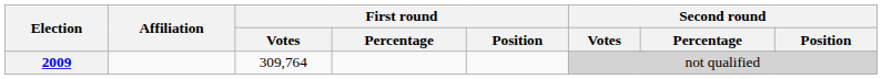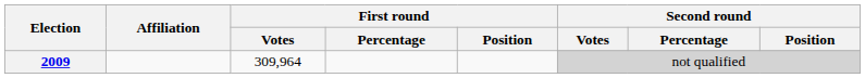 <table class=wikitable width=75%>
 <tr>
 <th rowspan=2>Election</th>
 <th rowspan=2>Affiliation</th>
 <th colspan=3>First round</th>
 <th colspan=3>Second round</th>
 </tr>
 <tr>
 <th>Votes</th>
 <th>Percentage</th>
 <th>Position</th>
 <th>Votes</th>
 <th>Percentage</th>
 <th>Position</th>
 </tr>
 <tr align=center>
 <th><a href='#'>2009</a></th>
 <td></td>
-<td>309,764</td>
+<td>309,964</td>
 <td></td>
 <td></td>
 <td bgcolor=lightgrey colspan=3>not qualified</td>
 </tr>
 </table>
